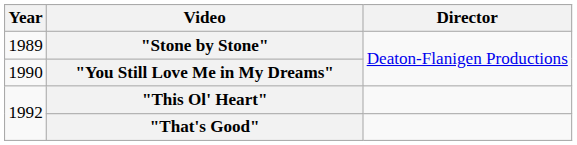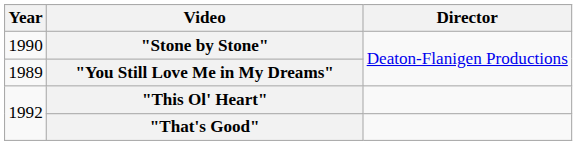 <table class="wikitable plainrowheaders">
 <tr>
 <th>Year</th>
 <th style="width:18em;">Video</th>
 <th>Director</th>
 </tr>
 <tr>
-<td>1989</td>
+<td>1990</td>
 <th scope="row">"Stone by Stone"</th>
 <td rowspan="2"><a href='#'>Deaton-Flanigen Productions</a></td>
 </tr>
 <tr>
-<td>1990</td>
+<td>1989</td>
 <th scope="row">"You Still Love Me in My Dreams"</th>
 </tr>
 <tr>
 <td rowspan="2">1992</td>
 <th scope="row">"This Ol' Heart"</th>
 <td></td>
 </tr>
 <tr>
 <th scope="row">"That's Good"</th>
 <td></td>
 </tr>
 </table>
